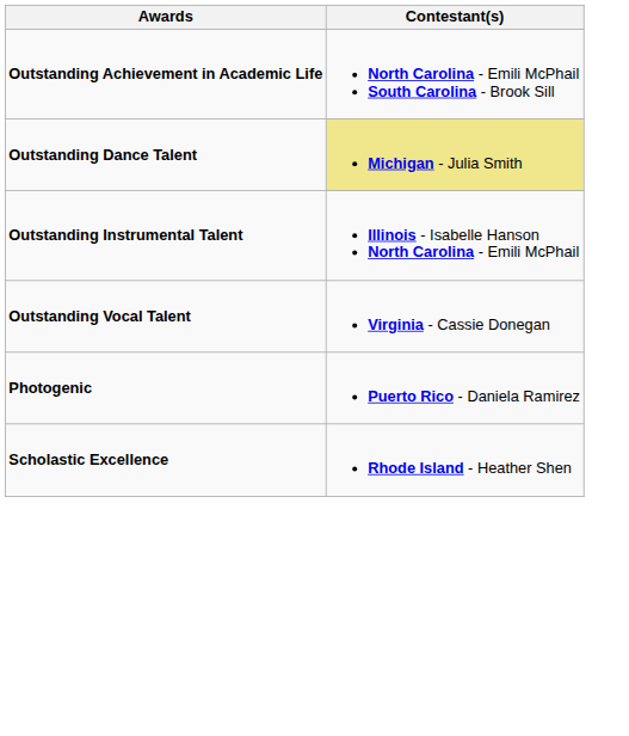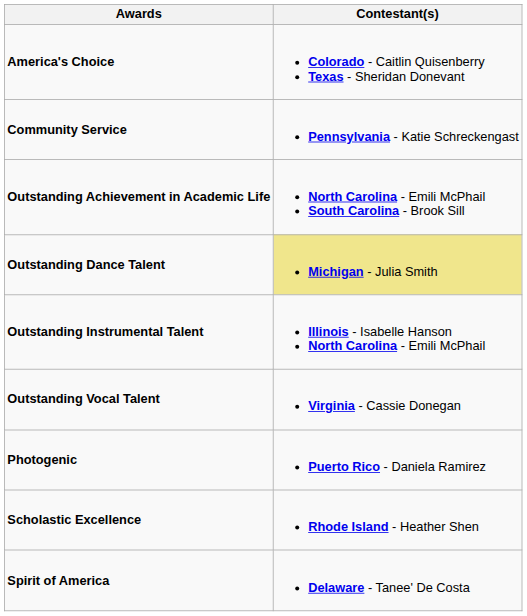 <table class="wikitable">
 <tr>
 <th>Awards</th>
 <th>Contestant(s)</th>
+</tr>
+<tr>
+<td><strong>America's Choice</strong></td>
+<td><br><ul><li> <strong><a href='#'>Colorado</a></strong> - Caitlin Quisenberry</li><li> <strong><a href='#'>Texas</a></strong> - Sheridan Donevant</li></ul></td>
+</tr>
+<tr>
+<td><strong>Community Service</strong></td>
+<td><br><ul><li> <strong><a href='#'>Pennsylvania</a></strong> - Katie Schreckengast</li></ul></td>
 </tr>
 <tr>
 <td><strong>Outstanding Achievement in Academic Life</strong></td>
 <td><br><ul><li> <strong><a href='#'>North Carolina</a></strong> - Emili McPhail</li><li> <strong><a href='#'>South Carolina</a></strong> - Brook Sill</li></ul></td>
 </tr>
 <tr>
 <td><strong>Outstanding Dance Talent</strong></td>
 <td style="background: khaki;"><br><ul><li> <strong><a href='#'>Michigan</a></strong> - Julia Smith</li></ul></td>
 </tr>
 <tr>
 <td><strong>Outstanding Instrumental Talent</strong></td>
 <td><br><ul><li> <strong><a href='#'>Illinois</a></strong> - Isabelle Hanson</li><li> <strong><a href='#'>North Carolina</a></strong> - Emili McPhail</li></ul></td>
 </tr>
 <tr>
 <td><strong>Outstanding Vocal Talent</strong></td>
 <td><br><ul><li> <strong><a href='#'>Virginia</a></strong> - Cassie Donegan</li></ul></td>
 </tr>
 <tr>
 <td><strong>Photogenic</strong></td>
 <td><br><ul><li> <strong><a href='#'>Puerto Rico</a></strong> - Daniela Ramirez</li></ul></td>
 </tr>
 <tr>
 <td><strong>Scholastic Excellence</strong></td>
 <td><br><ul><li> <strong><a href='#'>Rhode Island</a></strong> - Heather Shen</li></ul></td>
 </tr>
+<tr>
+<td><strong>Spirit of America</strong></td>
+<td><br><ul><li> <strong><a href='#'>Delaware</a></strong> - Tanee' De Costa</li></ul></td>
+</tr>
 </table>
